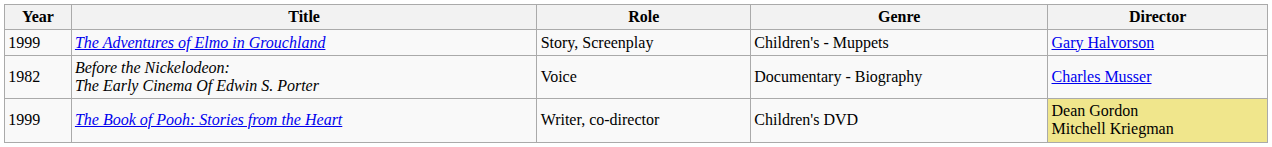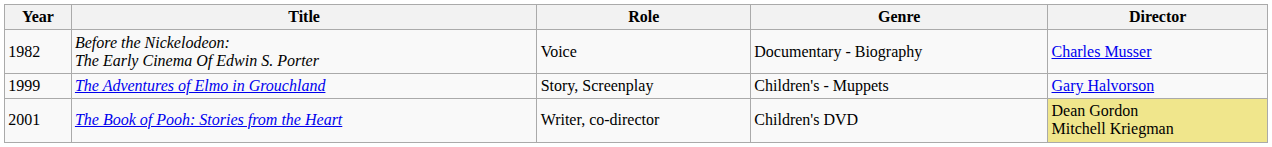 <table class="wikitable" style="width:100%">
 <tr>
 <th>Year</th>
 <th>Title</th>
 <th>Role</th>
 <th>Genre</th>
 <th>Director</th>
-</tr>
-<tr>
-<td>1999</td>
-<td><em><a href='#'>The Adventures of Elmo in Grouchland</a></em></td>
-<td>Story, Screenplay</td>
-<td>Children's - Muppets</td>
-<td><a href='#'>Gary Halvorson</a></td>
 </tr>
 <tr>
 <td>1982</td>
 <td><em>Before the Nickelodeon:<br> The Early Cinema Of Edwin S. Porter</em></td>
 <td>Voice</td>
 <td>Documentary - Biography</td>
 <td><a href='#'>Charles Musser</a></td>
 </tr>
 <tr>
 <td>1999</td>
+<td><em><a href='#'>The Adventures of Elmo in Grouchland</a></em></td>
+<td>Story, Screenplay</td>
+<td>Children's - Muppets</td>
+<td><a href='#'>Gary Halvorson</a></td>
+</tr>
+<tr>
+<td>2001</td>
 <td><em><a href='#'>The Book of Pooh: Stories from the Heart</a></em></td>
 <td>Writer, co-director</td>
 <td>Children's DVD</td>
 <td style="background: khaki;">Dean Gordon <br> Mitchell Kriegman</td>
 </tr>
 </table>
